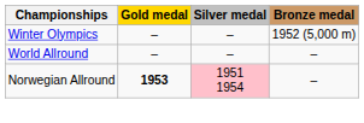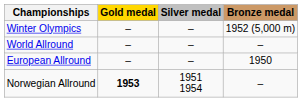 <table class="wikitable">
 <tr>
 <th>Championships</th>
 <td align=center bgcolor=gold><strong>Gold medal</strong></td>
 <td align=center bgcolor=silver><strong>Silver medal</strong></td>
 <td align=center bgcolor=cc9966><strong>Bronze medal</strong></td>
 </tr>
 <tr align="center">
 <td align="left"><a href='#'>Winter Olympics</a></td>
 <td>–</td>
 <td>–</td>
 <td>1952 (5,000 m)</td>
 </tr>
 <tr align="center">
 <td align="left"><a href='#'>World Allround</a></td>
 <td>–</td>
 <td>–</td>
 <td>–</td>
 </tr>
 <tr align="center">
+<td align="left"><a href='#'>European Allround</a></td>
+<td>–</td>
+<td>–</td>
+<td>1950</td>
+</tr>
+<tr align="center">
 <td align="left">Norwegian Allround</td>
 <td><strong>1953</strong></td>
-<td style="background: pink;">1951 <br> 1954</td>
+<td>1951 <br> 1954</td>
 <td>–</td>
 </tr>
 </table>
